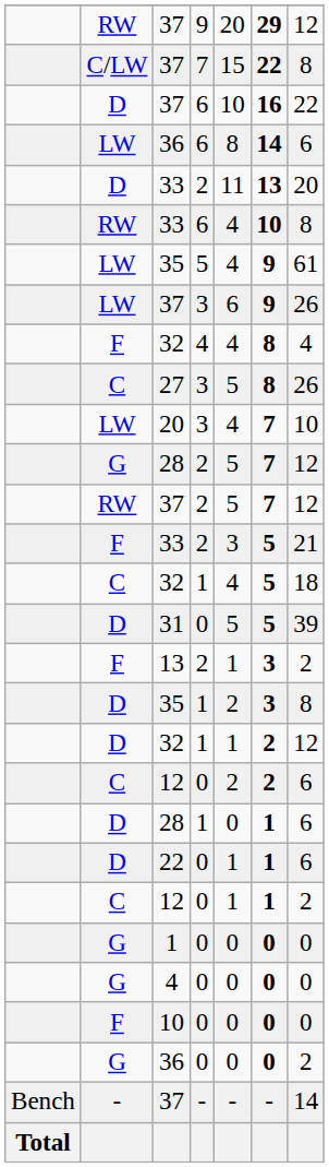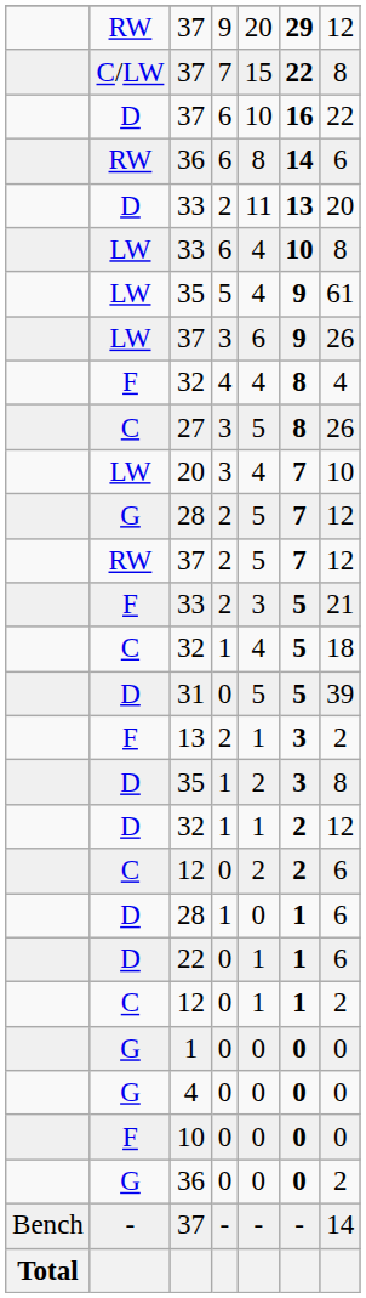 <table class="wikitable sortable">
 <tr align="center">
 </tr>
 <tr align="center" bgcolor="">
 <td></td>
 <td><a href='#'>RW</a></td>
 <td>37</td>
 <td>9</td>
 <td>20</td>
 <td><strong>29</strong></td>
 <td>12</td>
 </tr>
 <tr align="center" bgcolor="f0f0f0">
 <td></td>
 <td><a href='#'>C</a>/<a href='#'>LW</a></td>
 <td>37</td>
 <td>7</td>
 <td>15</td>
 <td><strong>22</strong></td>
 <td>8</td>
 </tr>
 <tr align="center" bgcolor="">
 <td></td>
 <td><a href='#'>D</a></td>
 <td>37</td>
 <td>6</td>
 <td>10</td>
 <td><strong>16</strong></td>
 <td>22</td>
 </tr>
 <tr align="center" bgcolor="f0f0f0">
 <td></td>
-<td><a href='#'>LW</a></td>
+<td><a href='#'>RW</a></td>
 <td>36</td>
 <td>6</td>
 <td>8</td>
 <td><strong>14</strong></td>
 <td>6</td>
 </tr>
 <tr align="center" bgcolor="">
 <td></td>
 <td><a href='#'>D</a></td>
 <td>33</td>
 <td>2</td>
 <td>11</td>
 <td><strong>13</strong></td>
 <td>20</td>
 </tr>
 <tr align="center" bgcolor="f0f0f0">
 <td></td>
-<td><a href='#'>RW</a></td>
+<td><a href='#'>LW</a></td>
 <td>33</td>
 <td>6</td>
 <td>4</td>
 <td><strong>10</strong></td>
 <td>8</td>
 </tr>
 <tr align="center" bgcolor="">
 <td></td>
 <td><a href='#'>LW</a></td>
 <td>35</td>
 <td>5</td>
 <td>4</td>
 <td><strong>9</strong></td>
 <td>61</td>
 </tr>
 <tr align="center" bgcolor="f0f0f0">
 <td></td>
 <td><a href='#'>LW</a></td>
 <td>37</td>
 <td>3</td>
 <td>6</td>
 <td><strong>9</strong></td>
 <td>26</td>
 </tr>
 <tr align="center" bgcolor="">
 <td></td>
 <td><a href='#'>F</a></td>
 <td>32</td>
 <td>4</td>
 <td>4</td>
 <td><strong>8</strong></td>
 <td>4</td>
 </tr>
 <tr align="center" bgcolor="f0f0f0">
 <td></td>
 <td><a href='#'>C</a></td>
 <td>27</td>
 <td>3</td>
 <td>5</td>
 <td><strong>8</strong></td>
 <td>26</td>
 </tr>
 <tr align="center" bgcolor="">
 <td></td>
 <td><a href='#'>LW</a></td>
 <td>20</td>
 <td>3</td>
 <td>4</td>
 <td><strong>7</strong></td>
 <td>10</td>
 </tr>
 <tr align="center" bgcolor="f0f0f0">
 <td></td>
 <td><a href='#'>G</a></td>
 <td>28</td>
 <td>2</td>
 <td>5</td>
 <td><strong>7</strong></td>
 <td>12</td>
 </tr>
 <tr align="center" bgcolor="">
 <td></td>
 <td><a href='#'>RW</a></td>
 <td>37</td>
 <td>2</td>
 <td>5</td>
 <td><strong>7</strong></td>
 <td>12</td>
 </tr>
 <tr align="center" bgcolor="f0f0f0">
 <td></td>
 <td><a href='#'>F</a></td>
 <td>33</td>
 <td>2</td>
 <td>3</td>
 <td><strong>5</strong></td>
 <td>21</td>
 </tr>
 <tr align="center" bgcolor="">
 <td></td>
 <td><a href='#'>C</a></td>
 <td>32</td>
 <td>1</td>
 <td>4</td>
 <td><strong>5</strong></td>
 <td>18</td>
 </tr>
 <tr align="center" bgcolor="f0f0f0">
 <td></td>
 <td><a href='#'>D</a></td>
 <td>31</td>
 <td>0</td>
 <td>5</td>
 <td><strong>5</strong></td>
 <td>39</td>
 </tr>
 <tr align="center" bgcolor="">
 <td></td>
 <td><a href='#'>F</a></td>
 <td>13</td>
 <td>2</td>
 <td>1</td>
 <td><strong>3</strong></td>
 <td>2</td>
 </tr>
 <tr align="center" bgcolor="f0f0f0">
 <td></td>
 <td><a href='#'>D</a></td>
 <td>35</td>
 <td>1</td>
 <td>2</td>
 <td><strong>3</strong></td>
 <td>8</td>
 </tr>
 <tr align="center" bgcolor="">
 <td></td>
 <td><a href='#'>D</a></td>
 <td>32</td>
 <td>1</td>
 <td>1</td>
 <td><strong>2</strong></td>
 <td>12</td>
 </tr>
 <tr align="center" bgcolor="f0f0f0">
 <td></td>
 <td><a href='#'>C</a></td>
 <td>12</td>
 <td>0</td>
 <td>2</td>
 <td><strong>2</strong></td>
 <td>6</td>
 </tr>
 <tr align="center" bgcolor="">
 <td></td>
 <td><a href='#'>D</a></td>
 <td>28</td>
 <td>1</td>
 <td>0</td>
 <td><strong>1</strong></td>
 <td>6</td>
 </tr>
 <tr align="center" bgcolor="f0f0f0">
 <td></td>
 <td><a href='#'>D</a></td>
 <td>22</td>
 <td>0</td>
 <td>1</td>
 <td><strong>1</strong></td>
 <td>6</td>
 </tr>
 <tr align="center" bgcolor="">
 <td></td>
 <td><a href='#'>C</a></td>
 <td>12</td>
 <td>0</td>
 <td>1</td>
 <td><strong>1</strong></td>
 <td>2</td>
 </tr>
 <tr align="center" bgcolor="f0f0f0">
 <td></td>
 <td><a href='#'>G</a></td>
 <td>1</td>
 <td>0</td>
 <td>0</td>
 <td><strong>0</strong></td>
 <td>0</td>
 </tr>
 <tr align="center" bgcolor="">
 <td></td>
 <td><a href='#'>G</a></td>
 <td>4</td>
 <td>0</td>
 <td>0</td>
 <td><strong>0</strong></td>
 <td>0</td>
 </tr>
 <tr align="center" bgcolor="f0f0f0">
 <td></td>
 <td><a href='#'>F</a></td>
 <td>10</td>
 <td>0</td>
 <td>0</td>
 <td><strong>0</strong></td>
 <td>0</td>
 </tr>
 <tr align="center" bgcolor="">
 <td></td>
 <td><a href='#'>G</a></td>
 <td>36</td>
 <td>0</td>
 <td>0</td>
 <td><strong>0</strong></td>
 <td>2</td>
 </tr>
 <tr align="center" bgcolor="f0f0f0">
 <td>Bench</td>
 <td>-</td>
 <td>37</td>
 <td>-</td>
 <td>-</td>
 <td>-</td>
 <td>14</td>
 </tr>
 <tr>
 <th>Total</th>
 <th></th>
 <th></th>
 <th></th>
 <th></th>
 <th></th>
 <th></th>
 </tr>
 </table>
